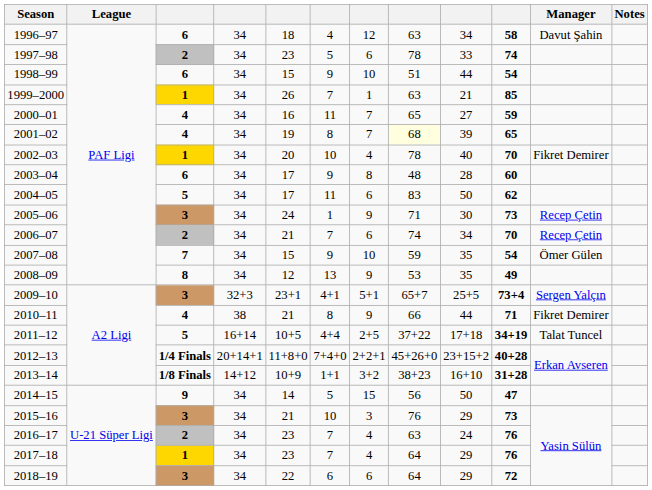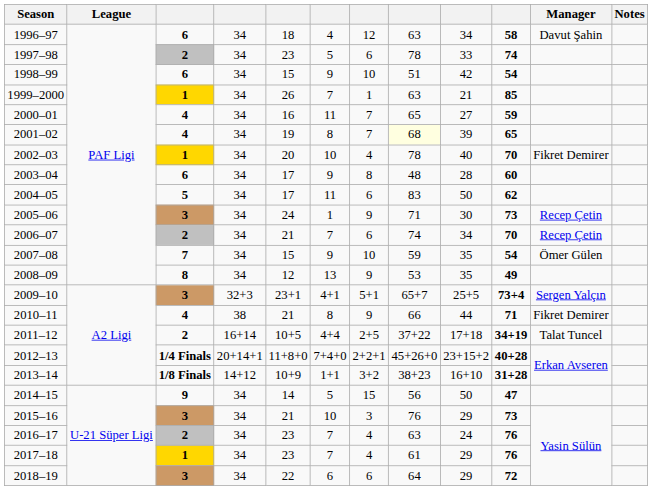 <table class="wikitable sortable" style="text-align: center;">
 <tr>
 <th>Season</th>
 <th>League</th>
 <th></th>
 <th></th>
 <th></th>
 <th></th>
 <th></th>
 <th></th>
 <th></th>
 <th></th>
 <th>Manager</th>
 <th>Notes</th>
 </tr>
 <tr>
 <td>1996–97</td>
 <td rowspan=13><a href='#'>PAF Ligi</a></td>
 <td><strong>6</strong></td>
 <td>34</td>
 <td>18</td>
 <td>4</td>
 <td>12</td>
 <td>63</td>
 <td>34</td>
 <td><strong>58</strong></td>
 <td>Davut Şahin</td>
 <td></td>
 </tr>
 <tr>
 <td>1997–98</td>
 <td style="background:silver;"><strong>2</strong></td>
 <td>34</td>
 <td>23</td>
 <td>5</td>
 <td>6</td>
 <td>78</td>
 <td>33</td>
 <td><strong>74</strong></td>
 <td></td>
 <td></td>
 </tr>
 <tr>
 <td>1998–99</td>
 <td><strong>6</strong></td>
 <td>34</td>
 <td>15</td>
 <td>9</td>
 <td>10</td>
 <td>51</td>
-<td>44</td>
+<td>42</td>
 <td><strong>54</strong></td>
 <td></td>
 <td></td>
 </tr>
 <tr>
 <td>1999–2000</td>
 <td style="background:gold;"><strong>1</strong></td>
 <td>34</td>
 <td>26</td>
 <td>7</td>
 <td>1</td>
 <td>63</td>
 <td>21</td>
 <td><strong>85</strong></td>
 <td></td>
 <td></td>
 </tr>
 <tr>
 <td>2000–01</td>
 <td><strong>4</strong></td>
 <td>34</td>
 <td>16</td>
 <td>11</td>
 <td>7</td>
 <td>65</td>
 <td>27</td>
 <td><strong>59</strong></td>
 <td></td>
 <td></td>
 </tr>
 <tr>
 <td>2001–02</td>
 <td><strong>4</strong></td>
 <td>34</td>
 <td>19</td>
 <td>8</td>
 <td>7</td>
 <td style="background: lightyellow;">68</td>
 <td>39</td>
 <td><strong>65</strong></td>
 <td></td>
 <td></td>
 </tr>
 <tr>
 <td>2002–03</td>
 <td style="background:gold;"><strong>1</strong></td>
 <td>34</td>
 <td>20</td>
 <td>10</td>
 <td>4</td>
 <td>78</td>
 <td>40</td>
 <td><strong>70</strong></td>
 <td>Fikret Demirer</td>
 <td></td>
 </tr>
 <tr>
 <td>2003–04</td>
 <td><strong>6</strong></td>
 <td>34</td>
 <td>17</td>
 <td>9</td>
 <td>8</td>
 <td>48</td>
 <td>28</td>
 <td><strong>60</strong></td>
 <td></td>
 <td></td>
 </tr>
 <tr>
 <td>2004–05</td>
 <td><strong>5</strong></td>
 <td>34</td>
 <td>17</td>
 <td>11</td>
 <td>6</td>
 <td>83</td>
 <td>50</td>
 <td><strong>62</strong></td>
 <td></td>
 <td></td>
 </tr>
 <tr>
 <td>2005–06</td>
 <td style="background:#c96;"><strong>3</strong></td>
 <td>34</td>
 <td>24</td>
 <td>1</td>
 <td>9</td>
 <td>71</td>
 <td>30</td>
 <td><strong>73</strong></td>
 <td><a href='#'>Recep Çetin</a></td>
 <td></td>
 </tr>
 <tr>
 <td>2006–07</td>
 <td style="background:silver;"><strong>2</strong></td>
 <td>34</td>
 <td>21</td>
 <td>7</td>
 <td>6</td>
 <td>74</td>
 <td>34</td>
 <td><strong>70</strong></td>
 <td><a href='#'>Recep Çetin</a></td>
 <td></td>
 </tr>
 <tr>
 <td>2007–08</td>
 <td><strong>7</strong></td>
 <td>34</td>
 <td>15</td>
 <td>9</td>
 <td>10</td>
 <td>59</td>
 <td>35</td>
 <td><strong>54</strong></td>
 <td>Ömer Gülen</td>
 <td></td>
 </tr>
 <tr>
 <td>2008–09</td>
 <td><strong>8</strong></td>
 <td>34</td>
 <td>12</td>
 <td>13</td>
 <td>9</td>
 <td>53</td>
 <td>35</td>
 <td><strong>49</strong></td>
 <td></td>
 <td></td>
 </tr>
 <tr>
 <td>2009–10</td>
 <td rowspan=5><a href='#'>A2 Ligi</a></td>
 <td style="background:#c96;"><strong>3</strong></td>
 <td>32+3</td>
 <td>23+1</td>
 <td>4+1</td>
 <td>5+1</td>
 <td>65+7</td>
 <td>25+5</td>
 <td><strong>73+4</strong></td>
 <td><a href='#'>Sergen Yalçın</a></td>
 <td></td>
 </tr>
 <tr>
 <td>2010–11</td>
 <td><strong>4</strong></td>
 <td>38</td>
 <td>21</td>
 <td>8</td>
 <td>9</td>
 <td>66</td>
 <td>44</td>
 <td><strong>71</strong></td>
 <td>Fikret Demirer</td>
 <td></td>
 </tr>
 <tr>
 <td>2011–12</td>
-<td><strong>5</strong></td>
+<td><strong>2</strong></td>
 <td>16+14</td>
 <td>10+5</td>
 <td>4+4</td>
 <td>2+5</td>
 <td>37+22</td>
 <td>17+18</td>
 <td><strong>34+19</strong></td>
 <td>Talat Tuncel</td>
 <td></td>
 </tr>
 <tr>
 <td>2012–13</td>
 <td><strong>1/4 Finals </strong></td>
 <td>20+14+1</td>
 <td>11+8+0</td>
 <td>7+4+0</td>
 <td>2+2+1</td>
 <td>45+26+0</td>
 <td>23+15+2</td>
 <td><strong>40+28</strong></td>
 <td rowspan=2><a href='#'>Erkan Avseren</a></td>
 <td></td>
 </tr>
 <tr>
 <td>2013–14</td>
 <td><strong>1/8 Finals </strong></td>
 <td>14+12</td>
 <td>10+9</td>
 <td>1+1</td>
 <td>3+2</td>
 <td>38+23</td>
 <td>16+10</td>
 <td><strong>31+28</strong></td>
 <td></td>
 </tr>
 <tr>
 <td>2014–15</td>
 <td rowspan=5><a href='#'>U-21 Süper Ligi</a></td>
 <td><strong>9</strong></td>
 <td>34</td>
 <td>14</td>
 <td>5</td>
 <td>15</td>
 <td>56</td>
 <td>50</td>
 <td><strong>47</strong></td>
 <td></td>
 <td></td>
 </tr>
 <tr>
 <td>2015–16</td>
 <td style="background:#c96;"><strong>3</strong></td>
 <td>34</td>
 <td>21</td>
 <td>10</td>
 <td>3</td>
 <td>76</td>
 <td>29</td>
 <td><strong>73</strong></td>
 <td rowspan=4><a href='#'>Yasin Sülün</a></td>
 <td></td>
 </tr>
 <tr>
 <td>2016–17</td>
 <td style="background:silver;"><strong>2</strong></td>
 <td>34</td>
 <td>23</td>
 <td>7</td>
 <td>4</td>
 <td>63</td>
 <td>24</td>
 <td><strong>76</strong></td>
 <td></td>
 </tr>
 <tr>
 <td>2017–18</td>
 <td style="background:gold;"><strong>1</strong></td>
 <td>34</td>
 <td>23</td>
 <td>7</td>
 <td>4</td>
-<td>64</td>
+<td>61</td>
 <td>29</td>
 <td><strong>76</strong></td>
 <td></td>
 </tr>
 <tr>
 <td>2018–19</td>
 <td style="background:#c96;"><strong>3</strong></td>
 <td>34</td>
 <td>22</td>
 <td>6</td>
 <td>6</td>
 <td>64</td>
 <td>29</td>
 <td><strong>72</strong></td>
 <td></td>
 </tr>
 </table>
